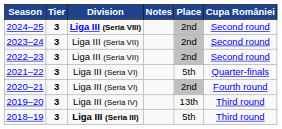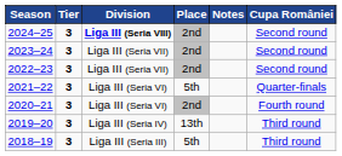 <table class="wikitable" style="text-align:center; font-size:90%">
 <tr>
 <th style="background:#1f438d;color:#FFFFFF;border:1px solid #000000;">Season</th>
 <th style="background:#1f438d;color:#FFFFFF;border:1px solid #000000;">Tier</th>
 <th style="background:#1f438d;color:#FFFFFF;border:1px solid #000000;">Division</th>
+<th style="background:#1f438d;color:#FFFFFF;border:1px solid #000000;">Place</th>
 <th style="background:#1f438d;color:#FFFFFF;border:1px solid #000000;">Notes</th>
-<th style="background:#1f438d;color:#FFFFFF;border:1px solid #000000;">Place</th>
 <th style="background:#1f438d;color:#FFFFFF;border:1px solid #000000;">Cupa României</th>
 </tr>
 <tr>
 <td><a href='#'>2024–25</a></td>
 <td><strong>3</strong></td>
 <td><strong><a href='#'>Liga III</a> <small>(Seria VIII)</small></strong></td>
+<td align=center bgcolor=silver>2nd</td>
 <td></td>
-<td align=center bgcolor=silver>2nd</td>
 <td><a href='#'>Second round</a></td>
 </tr>
 <tr>
 <td><a href='#'>2023–24</a></td>
 <td><strong>3</strong></td>
 <td>Liga III <small>(Seria VII)</small></td>
+<td align=center bgcolor=silver>2nd</td>
 <td></td>
-<td align=center bgcolor=silver>2nd</td>
 <td><a href='#'>Second round</a></td>
 </tr>
 <tr>
 <td><a href='#'>2022–23</a></td>
 <td><strong>3</strong></td>
 <td>Liga III <small>(Seria VII)</small></td>
+<td align=center bgcolor=silver>2nd</td>
 <td></td>
-<td align=center bgcolor=silver>2nd</td>
 <td><a href='#'>Second round</a></td>
 </tr>
 <tr>
 <td><a href='#'>2021–22</a></td>
 <td><strong>3</strong></td>
 <td>Liga III <small>(Seria VI)</small></td>
+<td>5th</td>
 <td></td>
-<td>5th</td>
 <td><a href='#'>Quarter-finals</a></td>
 </tr>
 <tr>
 <td><a href='#'>2020–21</a></td>
 <td><strong>3</strong></td>
 <td>Liga III <small>(Seria VI)</small></td>
+<td align=center bgcolor=silver>2nd</td>
 <td></td>
-<td align=center bgcolor=silver>2nd</td>
 <td><a href='#'>Fourth round</a></td>
 </tr>
 <tr>
 <td><a href='#'>2019–20</a></td>
 <td><strong>3</strong></td>
 <td>Liga III <small>(Seria IV)</small></td>
+<td>13th</td>
 <td></td>
-<td>13th</td>
 <td><a href='#'>Third round</a></td>
 </tr>
 <tr>
 <td><a href='#'>2018–19</a></td>
 <td><strong>3</strong></td>
-<td><strong>Liga III <small>(Seria III)</small></strong></td>
+<td>Liga III <small>(Seria III)</small></td>
+<td>5th</td>
 <td></td>
-<td>5th</td>
 <td><a href='#'>Third round</a></td>
 </tr>
 </table>
